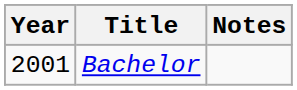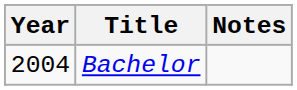 <table class="wikitable">
 <tr>
 <th>Year</th>
 <th>Title</th>
 <th>Notes</th>
 </tr>
 <tr>
-<td>2001</td>
+<td>2004</td>
 <td><em><a href='#'>Bachelor</a></em></td>
 <td></td>
 </tr>
 </table>
